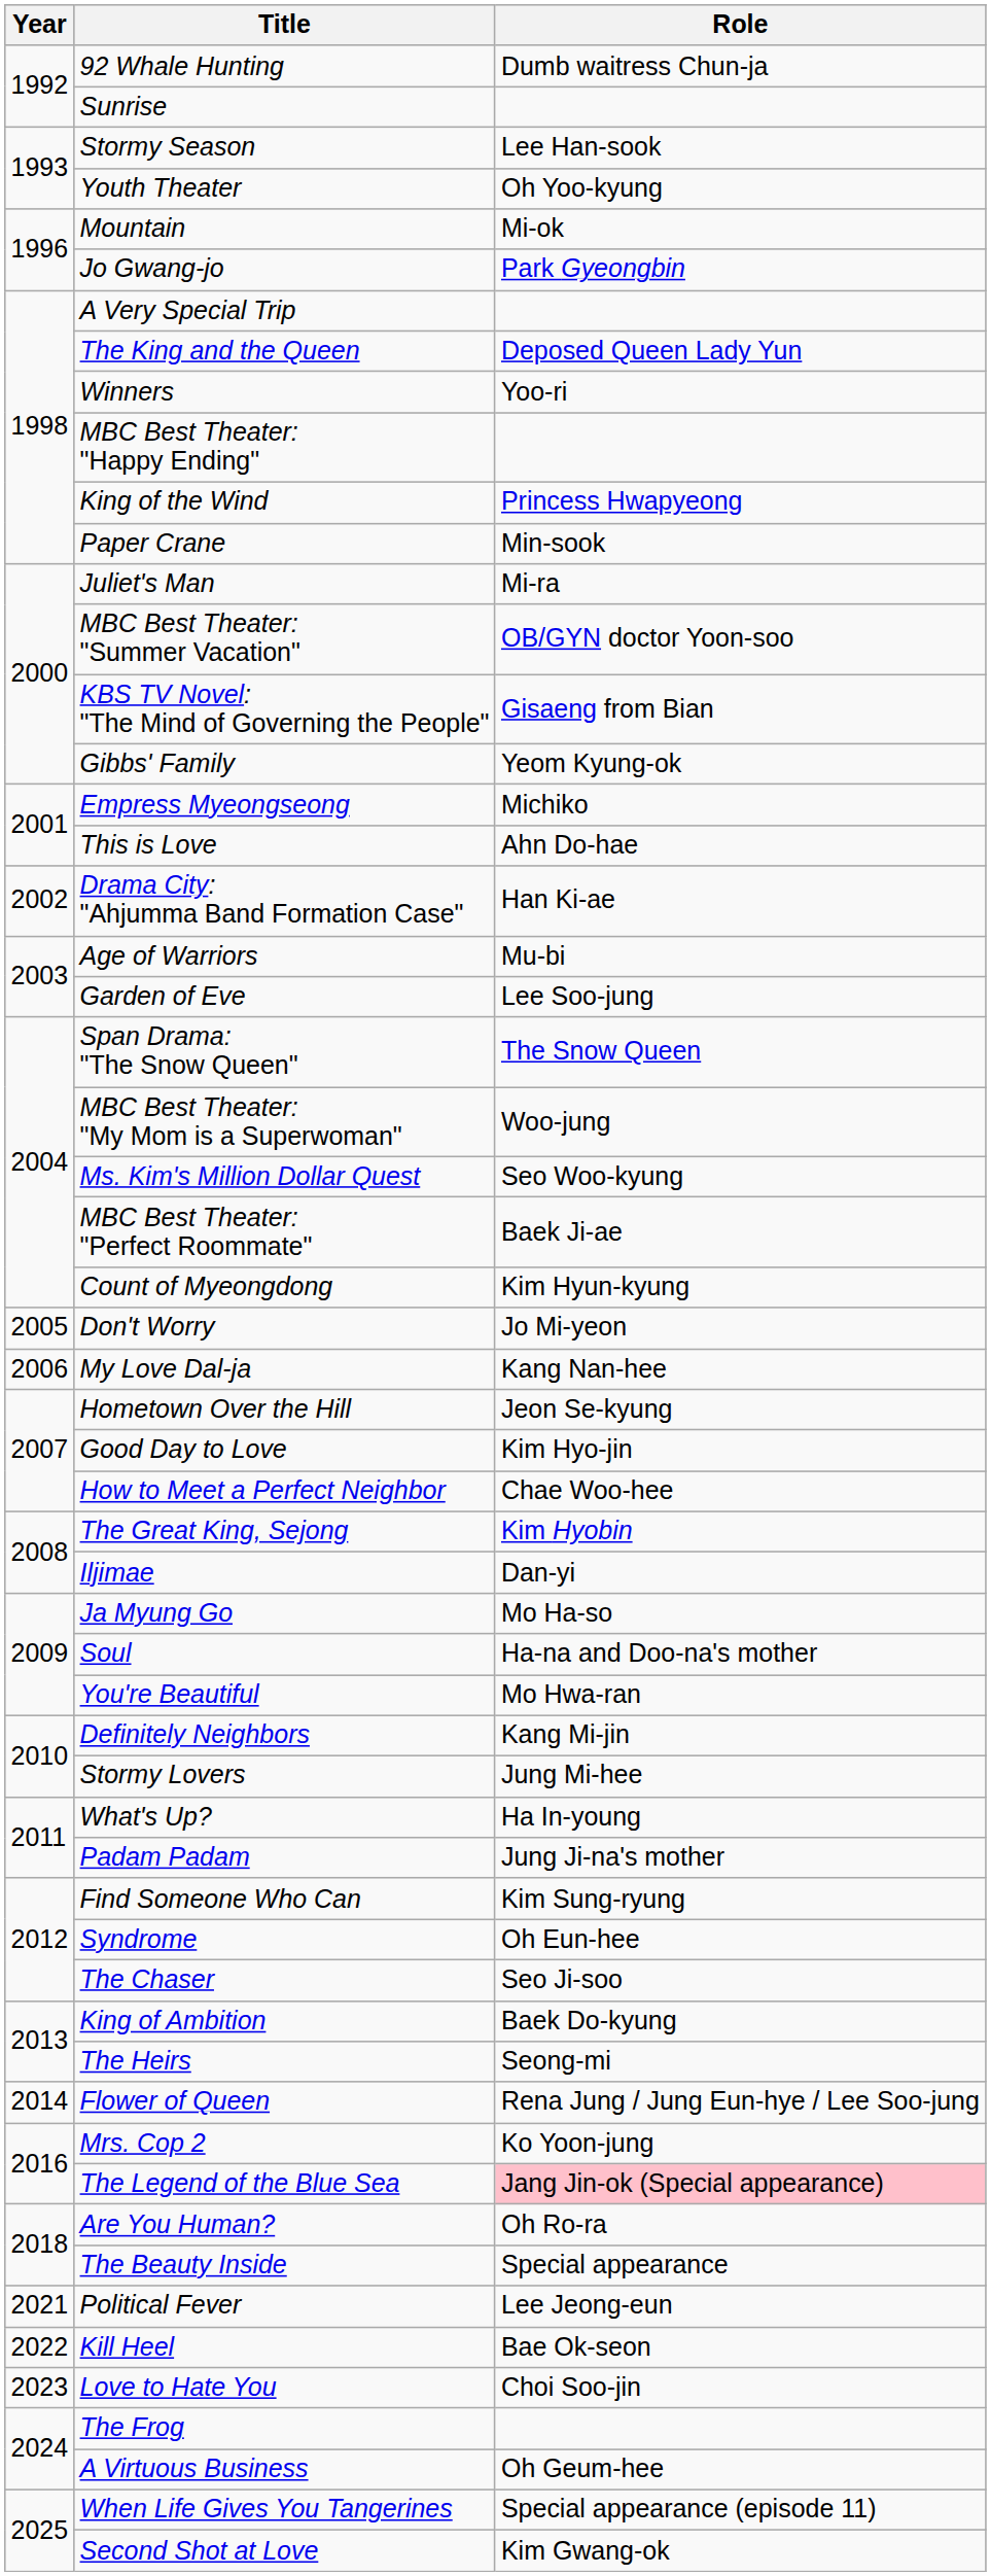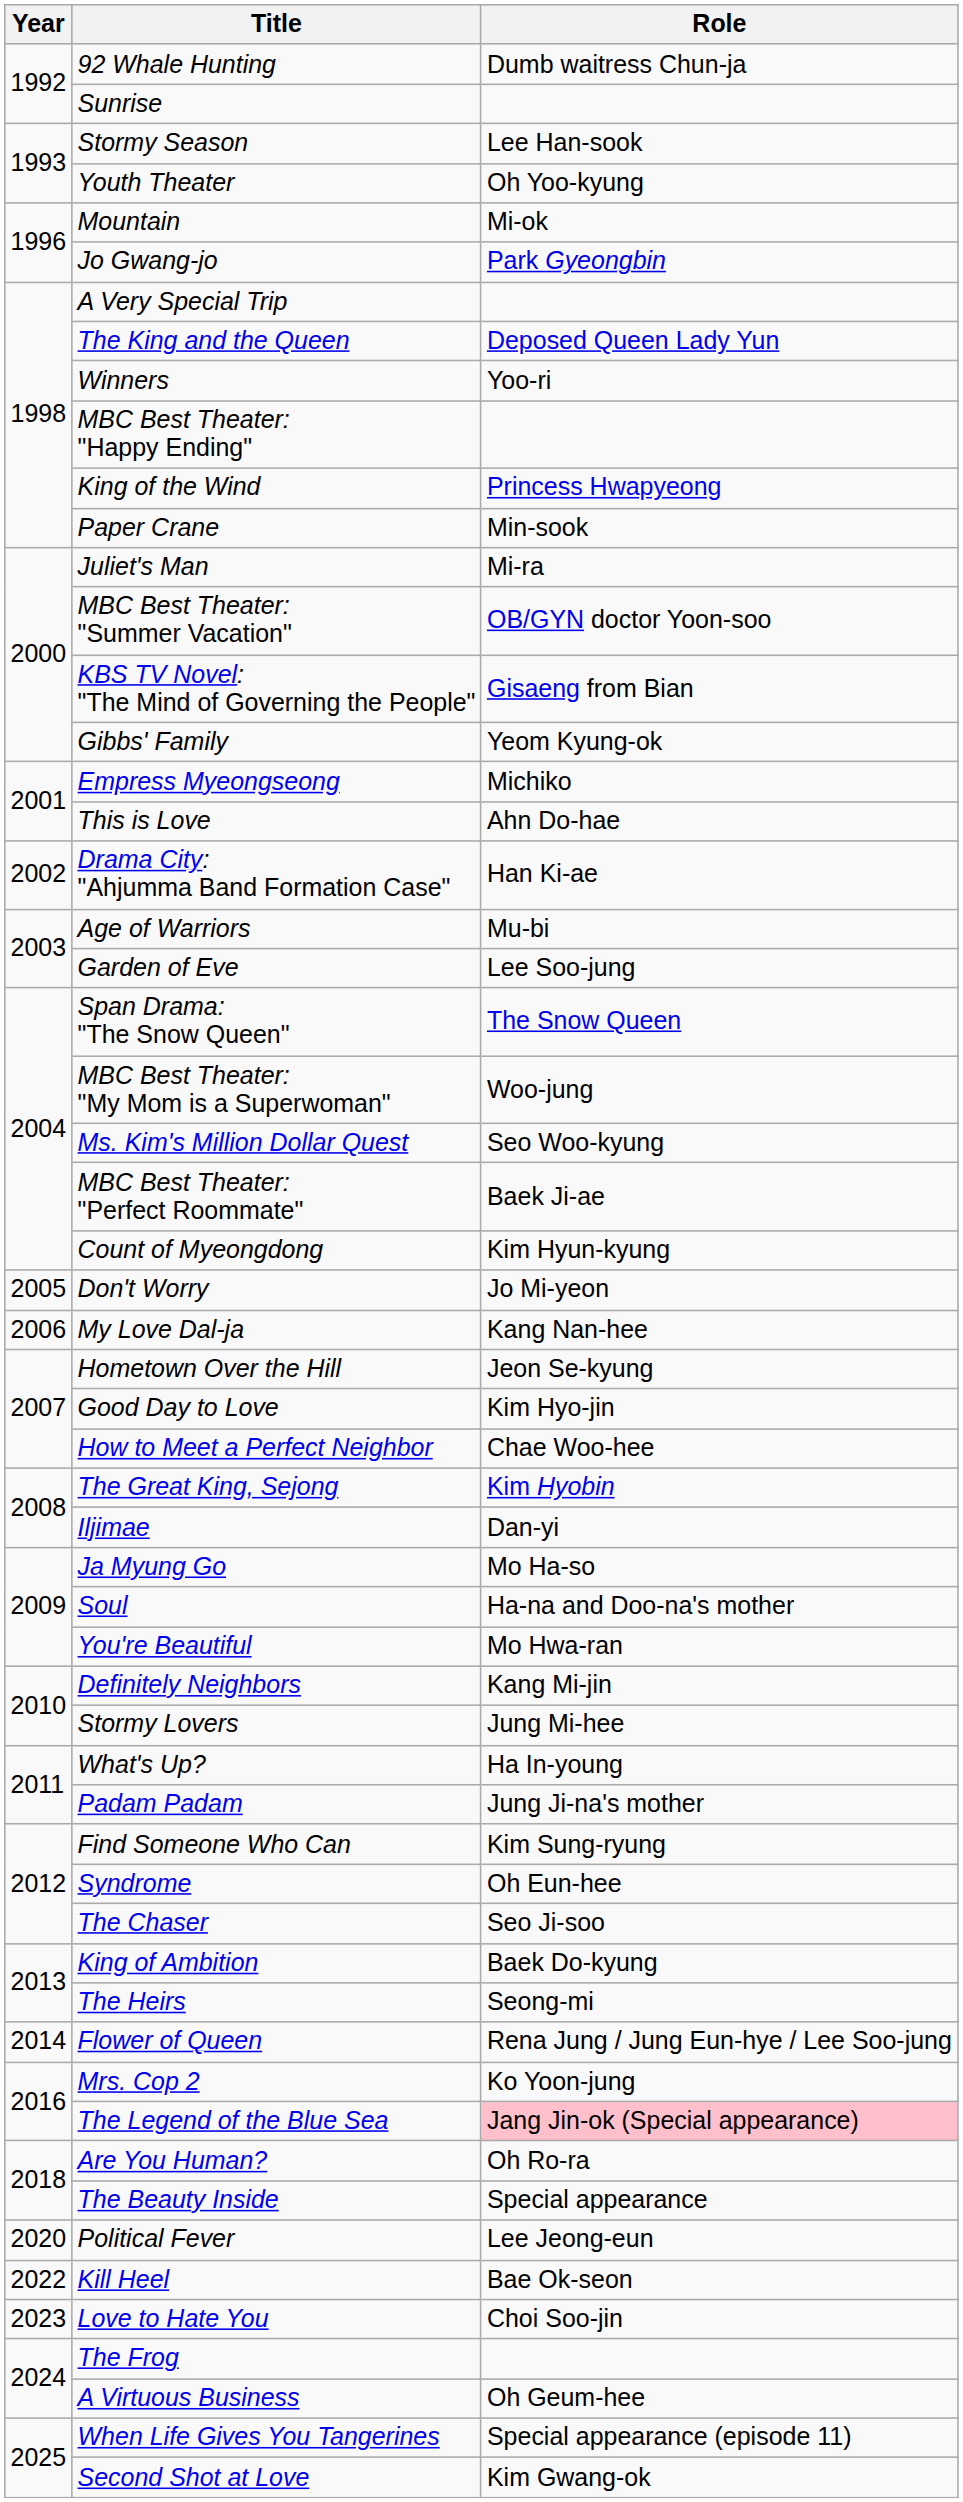 <table class="wikitable sortable">
 <tr>
 <th>Year</th>
 <th>Title</th>
 <th>Role</th>
 </tr>
 <tr>
 <td rowspan=2>1992</td>
 <td><em>92 Whale Hunting</em></td>
 <td>Dumb waitress Chun-ja</td>
 </tr>
 <tr>
 <td><em>Sunrise</em></td>
 <td></td>
 </tr>
 <tr>
 <td rowspan=2>1993</td>
 <td><em>Stormy Season</em></td>
 <td>Lee Han-sook</td>
 </tr>
 <tr>
 <td><em>Youth Theater</em></td>
 <td>Oh Yoo-kyung</td>
 </tr>
 <tr>
 <td rowspan=2>1996</td>
 <td><em>Mountain</em></td>
 <td>Mi-ok</td>
 </tr>
 <tr>
 <td><em>Jo Gwang-jo</em></td>
 <td><a href='#'>Park <em>Gyeongbin</em></a></td>
 </tr>
 <tr>
 <td rowspan=6>1998</td>
 <td><em>A Very Special Trip</em></td>
 <td></td>
 </tr>
 <tr>
 <td><em> <a href='#'>The King and the Queen</a></em></td>
 <td><a href='#'>Deposed Queen Lady Yun</a></td>
 </tr>
 <tr>
 <td><em>Winners</em></td>
 <td>Yoo-ri</td>
 </tr>
 <tr>
 <td><em>MBC Best Theater:</em><br>"Happy Ending"</td>
 <td></td>
 </tr>
 <tr>
 <td><em>King of the Wind</em></td>
 <td><a href='#'>Princess Hwapyeong</a></td>
 </tr>
 <tr>
 <td><em>Paper Crane</em></td>
 <td>Min-sook</td>
 </tr>
 <tr>
 <td rowspan=4>2000</td>
 <td><em>Juliet's Man</em></td>
 <td>Mi-ra</td>
 </tr>
 <tr>
 <td><em>MBC Best Theater:</em><br>"Summer Vacation" </td>
 <td><a href='#'>OB/GYN</a> doctor Yoon-soo</td>
 </tr>
 <tr>
 <td><em><a href='#'>KBS TV Novel</a>:</em><br>"The Mind of Governing the People"</td>
 <td><a href='#'>Gisaeng</a> from Bian</td>
 </tr>
 <tr>
 <td><em>Gibbs' Family</em></td>
 <td>Yeom Kyung-ok</td>
 </tr>
 <tr>
 <td rowspan=2>2001</td>
 <td><em><a href='#'>Empress Myeongseong</a></em></td>
 <td>Michiko</td>
 </tr>
 <tr>
 <td><em>This is Love</em></td>
 <td>Ahn Do-hae</td>
 </tr>
 <tr>
 <td>2002</td>
 <td><em><a href='#'>Drama City</a>:</em><br>"Ahjumma Band Formation Case" </td>
 <td>Han Ki-ae</td>
 </tr>
 <tr>
 <td rowspan=2>2003</td>
 <td><em>Age of Warriors</em></td>
 <td>Mu-bi</td>
 </tr>
 <tr>
 <td><em>Garden of Eve</em></td>
 <td>Lee Soo-jung</td>
 </tr>
 <tr>
 <td rowspan=5>2004</td>
 <td><em>Span Drama:</em><br>"The Snow Queen"</td>
 <td><a href='#'>The Snow Queen</a></td>
 </tr>
 <tr>
 <td><em>MBC Best Theater:</em><br>"My Mom is a Superwoman"</td>
 <td>Woo-jung</td>
 </tr>
 <tr>
 <td><em><a href='#'>Ms. Kim's Million Dollar Quest</a></em></td>
 <td>Seo Woo-kyung</td>
 </tr>
 <tr>
 <td><em>MBC Best Theater:</em><br>"Perfect Roommate"</td>
 <td>Baek Ji-ae</td>
 </tr>
 <tr>
 <td><em>Count of Myeongdong</em></td>
 <td>Kim Hyun-kyung</td>
 </tr>
 <tr>
 <td>2005</td>
 <td><em>Don't Worry</em></td>
 <td>Jo Mi-yeon</td>
 </tr>
 <tr>
 <td>2006</td>
 <td><em>My Love Dal-ja</em></td>
 <td>Kang Nan-hee</td>
 </tr>
 <tr>
 <td rowspan=3>2007</td>
 <td><em>Hometown Over the Hill</em></td>
 <td>Jeon Se-kyung </td>
 </tr>
 <tr>
 <td><em>Good Day to Love</em></td>
 <td>Kim Hyo-jin</td>
 </tr>
 <tr>
 <td><em><a href='#'>How to Meet a Perfect Neighbor</a></em></td>
 <td>Chae Woo-hee</td>
 </tr>
 <tr>
 <td rowspan=2>2008</td>
 <td><em><a href='#'>The Great King, Sejong</a></em></td>
 <td><a href='#'>Kim <em>Hyobin</em></a></td>
 </tr>
 <tr>
 <td><em><a href='#'>Iljimae</a></em></td>
 <td>Dan-yi</td>
 </tr>
 <tr>
 <td rowspan=3>2009</td>
 <td><em><a href='#'>Ja Myung Go</a></em></td>
 <td>Mo Ha-so</td>
 </tr>
 <tr>
 <td><em><a href='#'>Soul</a></em></td>
 <td>Ha-na and Doo-na's mother</td>
 </tr>
 <tr>
 <td><em><a href='#'>You're Beautiful</a></em></td>
 <td>Mo Hwa-ran</td>
 </tr>
 <tr>
 <td rowspan=2>2010</td>
 <td><em><a href='#'>Definitely Neighbors</a></em></td>
 <td>Kang Mi-jin</td>
 </tr>
 <tr>
 <td><em>Stormy Lovers</em></td>
 <td>Jung Mi-hee</td>
 </tr>
 <tr>
 <td rowspan=2>2011</td>
 <td><em>What's Up?</em></td>
 <td>Ha In-young</td>
 </tr>
 <tr>
 <td><em><a href='#'>Padam Padam</a></em></td>
 <td>Jung Ji-na's mother</td>
 </tr>
 <tr>
 <td rowspan=3>2012</td>
 <td><em>Find Someone Who Can</em></td>
 <td>Kim Sung-ryung</td>
 </tr>
 <tr>
 <td><em><a href='#'>Syndrome</a></em></td>
 <td>Oh Eun-hee</td>
 </tr>
 <tr>
 <td><em><a href='#'>The Chaser</a></em></td>
 <td>Seo Ji-soo</td>
 </tr>
 <tr>
 <td rowspan=2>2013</td>
 <td><em><a href='#'>King of Ambition</a></em></td>
 <td>Baek Do-kyung</td>
 </tr>
 <tr>
 <td><em><a href='#'>The Heirs</a></em></td>
 <td>Seong-mi</td>
 </tr>
 <tr>
 <td>2014</td>
 <td><em><a href='#'>Flower of Queen</a></em></td>
 <td>Rena Jung / Jung Eun-hye / Lee Soo-jung</td>
 </tr>
 <tr>
 <td rowspan="2">2016</td>
 <td><em><a href='#'>Mrs. Cop 2</a></em></td>
 <td>Ko Yoon-jung</td>
 </tr>
 <tr>
 <td><em><a href='#'>The Legend of the Blue Sea</a></em></td>
 <td style="background: pink;">Jang Jin-ok (Special appearance)</td>
 </tr>
 <tr>
 <td rowspan=2>2018</td>
 <td><em><a href='#'>Are You Human?</a></em></td>
 <td>Oh Ro-ra</td>
 </tr>
 <tr>
 <td><em><a href='#'>The Beauty Inside</a></em></td>
 <td>Special appearance</td>
 </tr>
 <tr>
-<td>2021</td>
+<td>2020</td>
 <td><em>Political Fever</em></td>
 <td>Lee Jeong-eun</td>
 </tr>
 <tr>
 <td>2022</td>
 <td><em><a href='#'>Kill Heel</a></em></td>
 <td>Bae Ok-seon</td>
 </tr>
 <tr>
 <td>2023</td>
 <td><em><a href='#'>Love to Hate You</a></em></td>
 <td>Choi Soo-jin</td>
 </tr>
 <tr>
 <td rowspan="2">2024</td>
 <td><em><a href='#'>The Frog</a></em></td>
 <td></td>
 </tr>
 <tr>
 <td><em><a href='#'>A Virtuous Business</a></em></td>
 <td>Oh Geum-hee</td>
 </tr>
 <tr>
 <td rowspan="2">2025</td>
 <td><em><a href='#'>When Life Gives You Tangerines</a></em></td>
 <td>Special appearance (episode 11)</td>
 </tr>
 <tr>
 <td><em><a href='#'>Second Shot at Love</a></em></td>
 <td>Kim Gwang-ok</td>
 </tr>
 </table>
